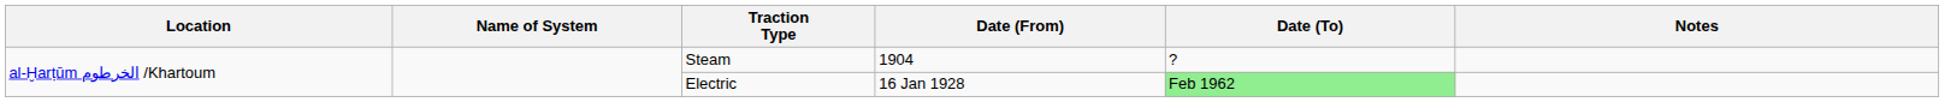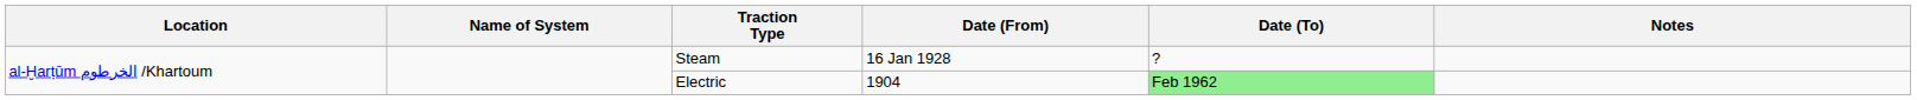 <table class="wikitable" style="width:100%;">
 <tr>
 <th style="width:20%;">Location</th>
 <th style="width:15%;">Name of System</th>
 <th style="width:10%;">Traction<br>Type</th>
 <th style="width:15%;">Date (From)</th>
 <th style="width:15%;">Date (To)</th>
 <th style="width:25%;">Notes</th>
 </tr>
 <tr>
 <td rowspan="2"><a href='#'>al-Ḫarṭūm الخرطوم</a> /Khartoum</td>
 <td rowspan="2"> </td>
 <td>Steam</td>
-<td>1904</td>
+<td>16 Jan 1928</td>
 <td>?</td>
 <td> </td>
 </tr>
 <tr>
 <td>Electric</td>
-<td>16 Jan 1928</td>
+<td>1904</td>
 <td style="background: lightgreen;">Feb 1962</td>
 <td> </td>
 </tr>
 </table>
